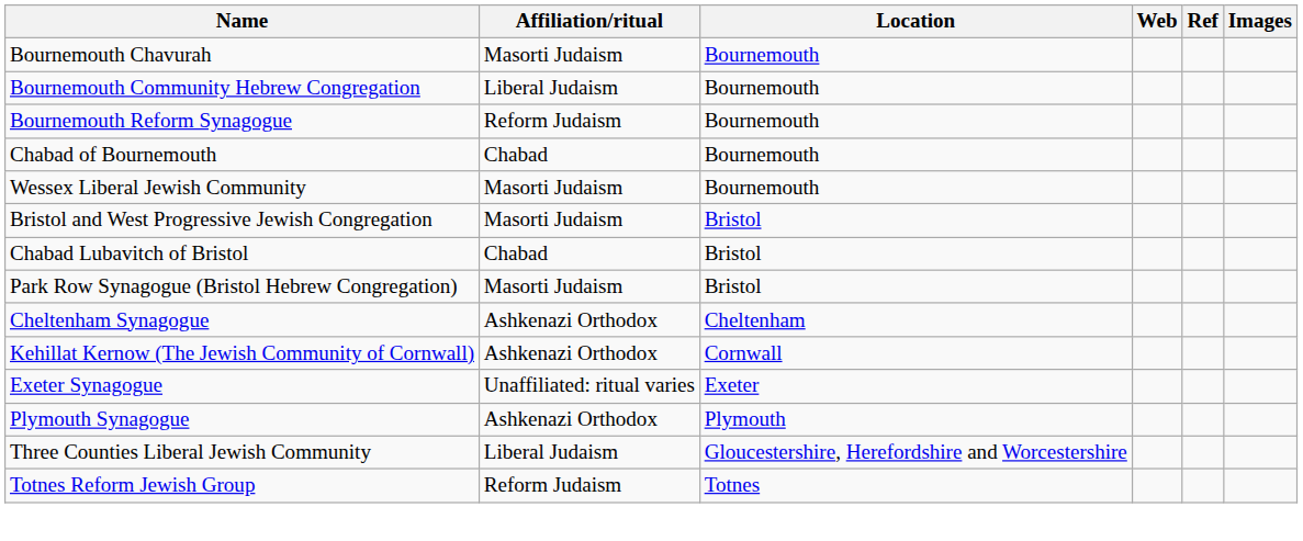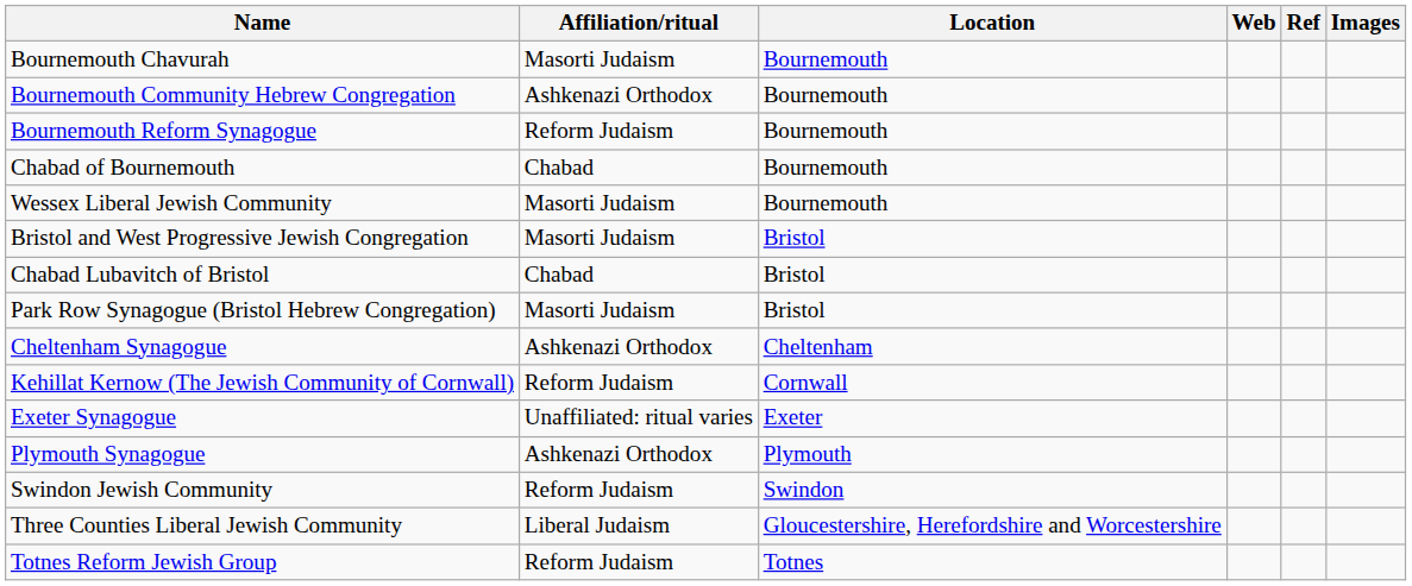 <table class="wikitable sortable">
 <tr>
 <th>Name</th>
 <th>Affiliation/ritual</th>
 <th>Location</th>
 <th>Web</th>
 <th>Ref</th>
 <th>Images</th>
 </tr>
 <tr>
 <td>Bournemouth Chavurah</td>
 <td>Masorti Judaism</td>
 <td><a href='#'>Bournemouth</a></td>
 <td></td>
 <td></td>
 <td></td>
 </tr>
 <tr>
 <td><a href='#'>Bournemouth Community Hebrew Congregation</a></td>
-<td>Liberal Judaism</td>
+<td>Ashkenazi Orthodox</td>
 <td>Bournemouth</td>
 <td></td>
 <td></td>
 <td></td>
 </tr>
 <tr>
 <td><a href='#'>Bournemouth Reform Synagogue</a></td>
 <td>Reform Judaism</td>
 <td>Bournemouth</td>
 <td></td>
 <td></td>
 <td></td>
 </tr>
 <tr>
 <td>Chabad of Bournemouth</td>
 <td>Chabad</td>
 <td>Bournemouth</td>
 <td></td>
 <td></td>
 </tr>
 <tr>
 <td>Wessex Liberal Jewish Community</td>
 <td>Masorti Judaism</td>
 <td>Bournemouth</td>
 <td></td>
 <td></td>
 <td></td>
 </tr>
 <tr>
 <td>Bristol and West Progressive Jewish Congregation</td>
 <td>Masorti Judaism</td>
 <td><a href='#'>Bristol</a></td>
 <td></td>
 <td></td>
 <td></td>
 </tr>
 <tr>
 <td>Chabad Lubavitch of Bristol</td>
 <td>Chabad</td>
 <td>Bristol</td>
 <td></td>
 <td></td>
 <td></td>
 </tr>
 <tr>
 <td>Park Row Synagogue (Bristol Hebrew Congregation)</td>
 <td>Masorti Judaism</td>
 <td>Bristol</td>
 <td></td>
 <td></td>
 <td></td>
 </tr>
 <tr>
 <td><a href='#'>Cheltenham Synagogue</a></td>
 <td>Ashkenazi Orthodox</td>
 <td><a href='#'>Cheltenham</a></td>
 <td></td>
 <td></td>
 <td></td>
 </tr>
 <tr>
 <td><a href='#'>Kehillat Kernow (The Jewish Community of Cornwall)</a></td>
-<td>Ashkenazi Orthodox</td>
+<td>Reform Judaism</td>
 <td><a href='#'>Cornwall</a></td>
 <td></td>
 <td></td>
 <td></td>
 </tr>
 <tr>
 <td><a href='#'>Exeter Synagogue</a></td>
 <td>Unaffiliated: ritual varies</td>
 <td><a href='#'>Exeter</a></td>
 <td></td>
 <td></td>
 <td></td>
 </tr>
 <tr>
 <td><a href='#'>Plymouth Synagogue</a></td>
 <td>Ashkenazi Orthodox</td>
 <td><a href='#'>Plymouth</a></td>
 <td></td>
 <td></td>
 <td></td>
 </tr>
 <tr>
+<td>Swindon Jewish Community</td>
+<td>Reform Judaism</td>
+<td><a href='#'>Swindon</a></td>
+<td></td>
+<td></td>
+<td></td>
+</tr>
+<tr>
 <td>Three Counties Liberal Jewish Community</td>
 <td>Liberal Judaism</td>
 <td><a href='#'>Gloucestershire</a>, <a href='#'>Herefordshire</a> and <a href='#'>Worcestershire</a></td>
 <td></td>
 <td></td>
 </tr>
 <tr>
 <td><a href='#'>Totnes Reform Jewish Group</a></td>
 <td>Reform Judaism</td>
 <td><a href='#'>Totnes</a></td>
 <td></td>
 <td></td>
 <td></td>
 </tr>
 </table>
